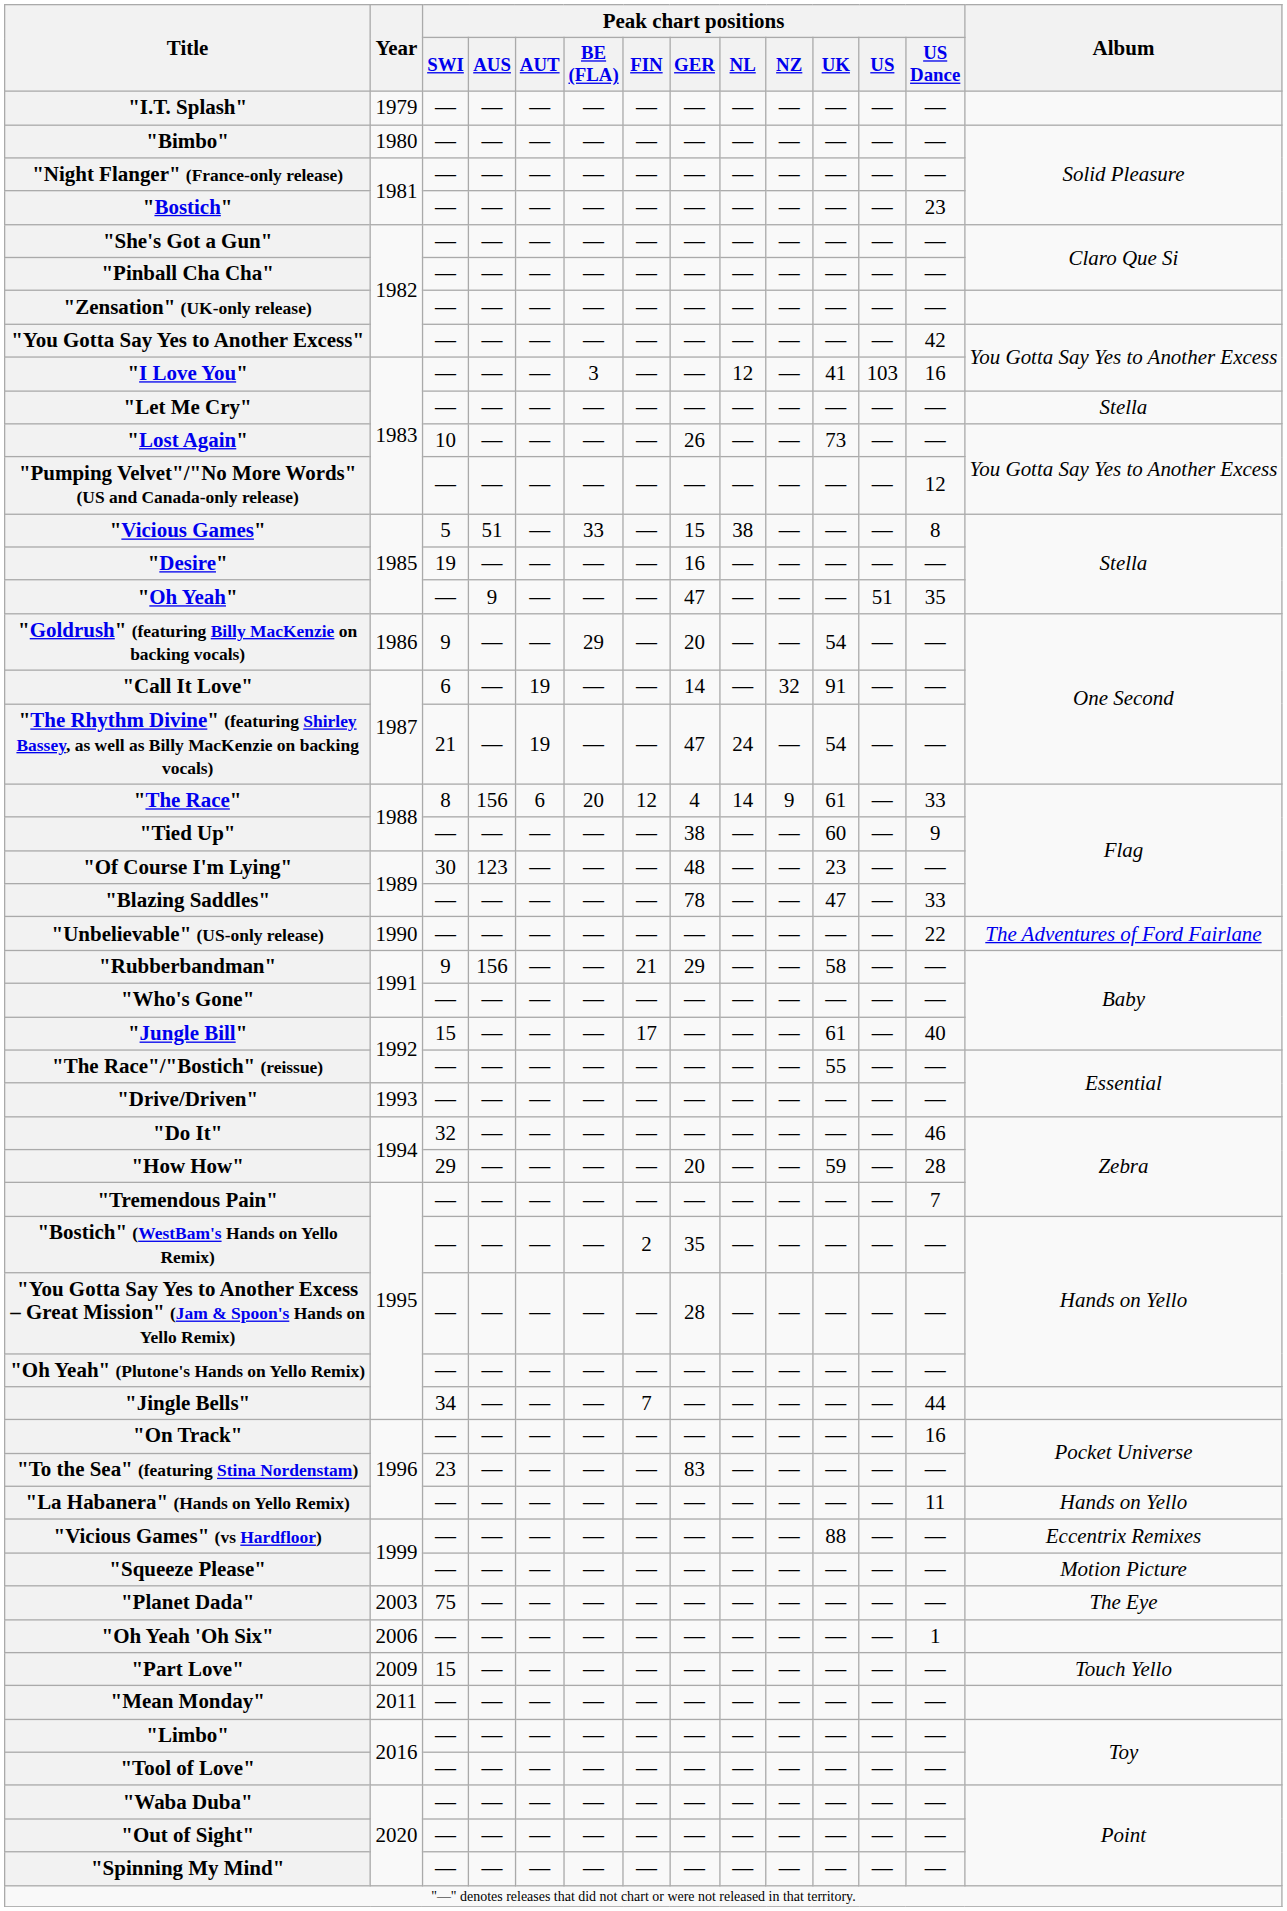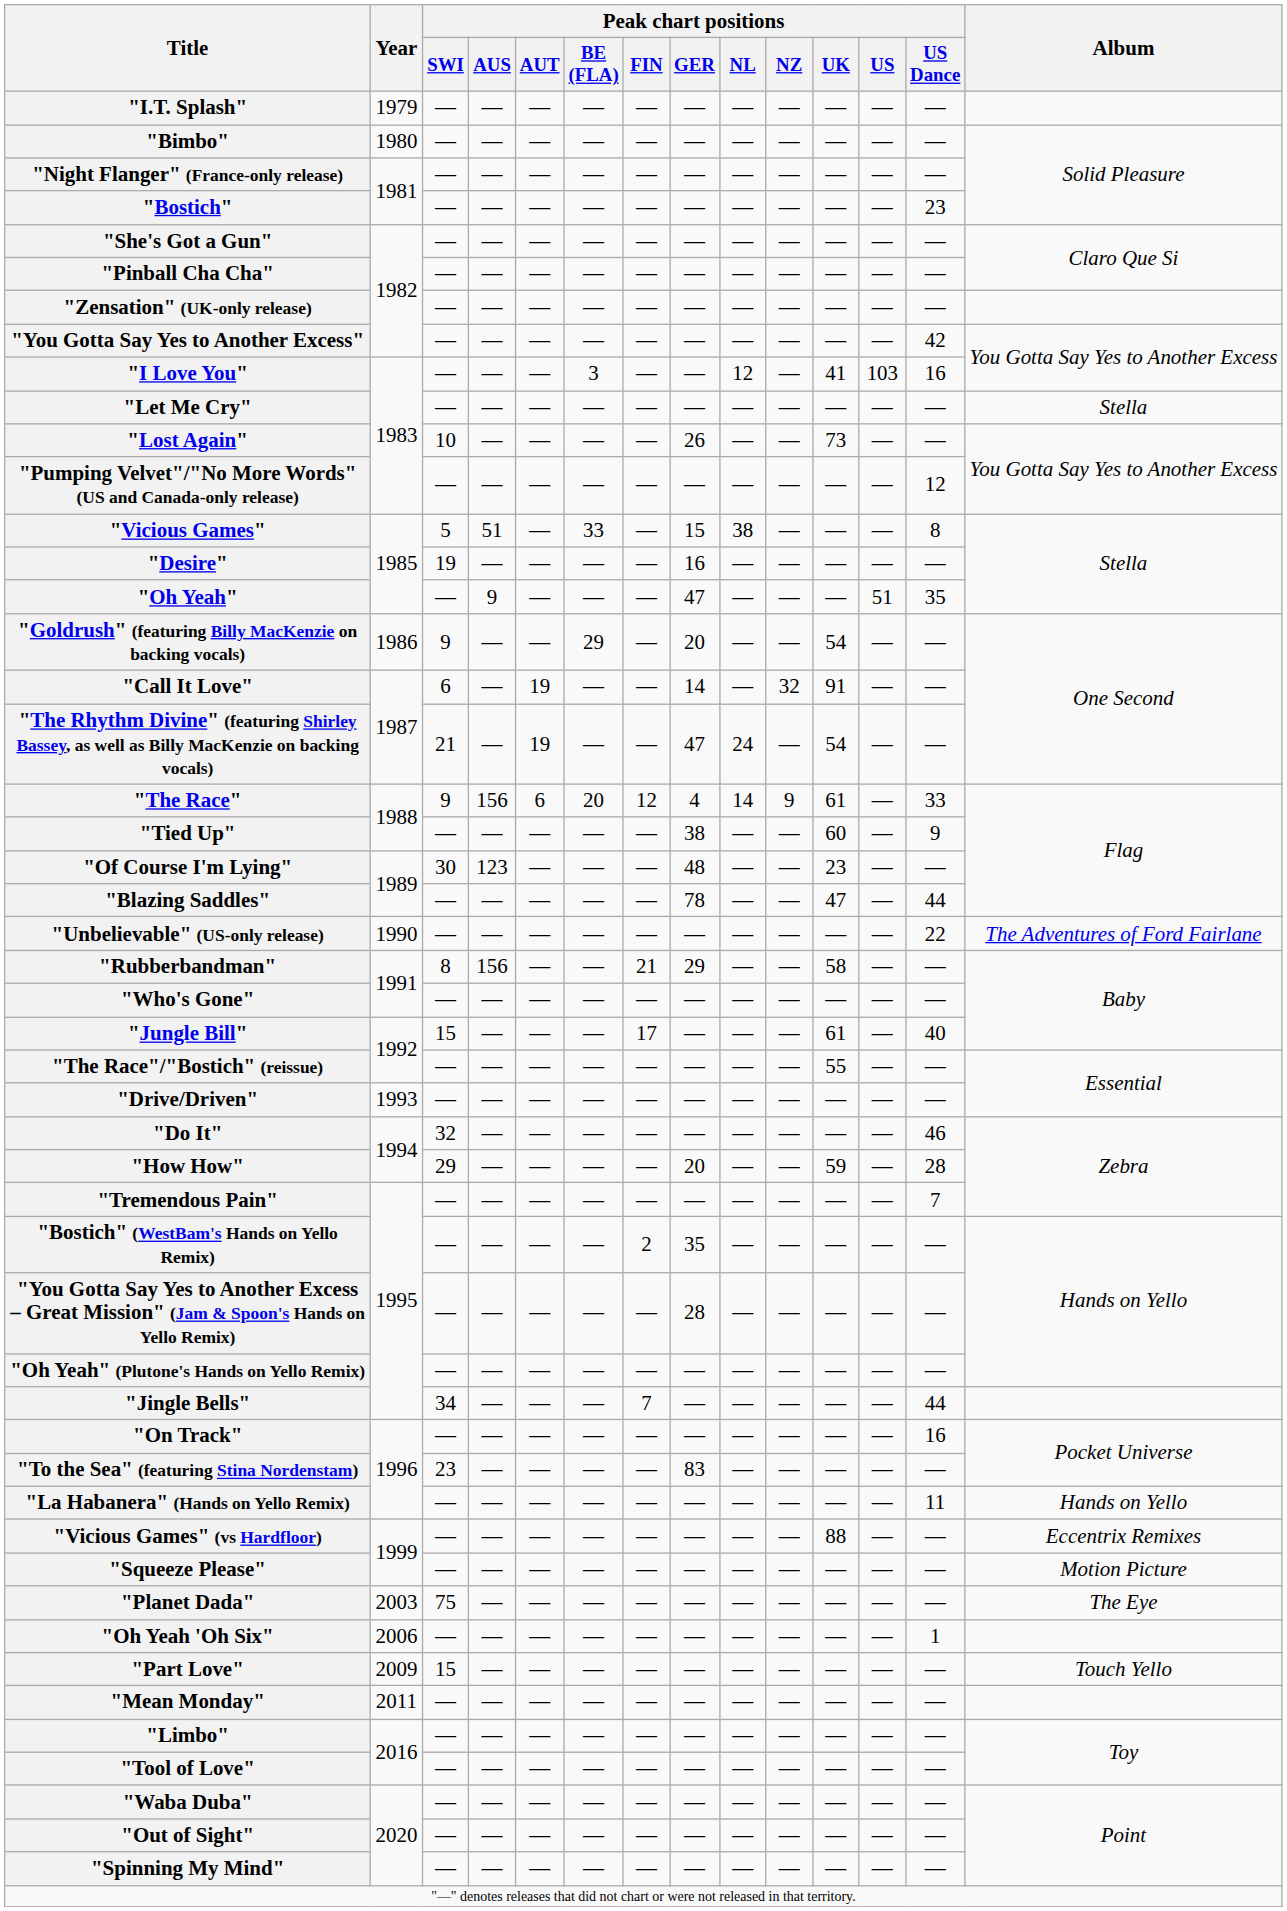 <table class="wikitable plainrowheaders" style="text-align:center;">
 <tr>
 <th rowspan="2" scope="col" style="width:17em;">Title</th>
 <th rowspan="2" scope="col" style="width:2em;">Year</th>
 <th colspan="11">Peak chart positions</th>
 <th rowspan="2">Album</th>
 </tr>
 <tr>
 <th scope="col" style="width:2em;font-size:90%;"><a href='#'>SWI</a><br></th>
 <th scope="col" style="width:2em;font-size:90%;"><a href='#'>AUS</a><br></th>
 <th scope="col" style="width:2em;font-size:90%;"><a href='#'>AUT</a><br></th>
 <th scope="col" style="width:2em;font-size:90%;"><a href='#'>BE (FLA)</a><br></th>
 <th scope="col" style="width:2em;font-size:90%;"><a href='#'>FIN</a><br></th>
 <th scope="col" style="width:2em;font-size:90%;"><a href='#'>GER</a><br></th>
 <th scope="col" style="width:2em;font-size:90%;"><a href='#'>NL</a><br></th>
 <th scope="col" style="width:2em;font-size:90%;"><a href='#'>NZ</a><br></th>
 <th scope="col" style="width:2em;font-size:90%;"><a href='#'>UK</a><br></th>
 <th scope="col" style="width:2em;font-size:90%;"><a href='#'>US</a><br></th>
 <th scope="col" style="width:2em;font-size:90%;"><a href='#'>US Dance</a><br></th>
 </tr>
 <tr>
 <th scope="row">"I.T. Splash"</th>
 <td>1979</td>
 <td>—</td>
 <td>—</td>
 <td>—</td>
 <td>—</td>
 <td>—</td>
 <td>—</td>
 <td>—</td>
 <td>—</td>
 <td>—</td>
 <td>—</td>
 <td>—</td>
 <td></td>
 </tr>
 <tr>
 <th scope="row">"Bimbo"</th>
 <td>1980</td>
 <td>—</td>
 <td>—</td>
 <td>—</td>
 <td>—</td>
 <td>—</td>
 <td>—</td>
 <td>—</td>
 <td>—</td>
 <td>—</td>
 <td>—</td>
 <td>—</td>
 <td rowspan="3"><em>Solid Pleasure</em></td>
 </tr>
 <tr>
 <th scope="row">"Night Flanger" <small>(France-only release)</small></th>
 <td rowspan="2">1981</td>
 <td>—</td>
 <td>—</td>
 <td>—</td>
 <td>—</td>
 <td>—</td>
 <td>—</td>
 <td>—</td>
 <td>—</td>
 <td>—</td>
 <td>—</td>
 <td>—</td>
 </tr>
 <tr>
 <th scope="row">"<a href='#'>Bostich</a>"</th>
 <td>—</td>
 <td>—</td>
 <td>—</td>
 <td>—</td>
 <td>—</td>
 <td>—</td>
 <td>—</td>
 <td>—</td>
 <td>—</td>
 <td>—</td>
 <td>23</td>
 </tr>
 <tr>
 <th scope="row">"She's Got a Gun"</th>
 <td rowspan="4">1982</td>
 <td>—</td>
 <td>—</td>
 <td>—</td>
 <td>—</td>
 <td>—</td>
 <td>—</td>
 <td>—</td>
 <td>—</td>
 <td>—</td>
 <td>—</td>
 <td>—</td>
 <td rowspan="2"><em>Claro Que Si</em></td>
 </tr>
 <tr>
 <th scope="row">"Pinball Cha Cha"</th>
 <td>—</td>
 <td>—</td>
 <td>—</td>
 <td>—</td>
 <td>—</td>
 <td>—</td>
 <td>—</td>
 <td>—</td>
 <td>—</td>
 <td>—</td>
 <td>—</td>
 </tr>
 <tr>
 <th scope="row">"Zensation" <small>(UK-only release)</small></th>
 <td>—</td>
 <td>—</td>
 <td>—</td>
 <td>—</td>
 <td>—</td>
 <td>—</td>
 <td>—</td>
 <td>—</td>
 <td>—</td>
 <td>—</td>
 <td>—</td>
 <td></td>
 </tr>
 <tr>
 <th scope="row">"You Gotta Say Yes to Another Excess"</th>
 <td>—</td>
 <td>—</td>
 <td>—</td>
 <td>—</td>
 <td>—</td>
 <td>—</td>
 <td>—</td>
 <td>—</td>
 <td>—</td>
 <td>—</td>
 <td>42</td>
 <td rowspan="2"><em>You Gotta Say Yes to Another Excess</em></td>
 </tr>
 <tr>
 <th scope="row">"<a href='#'>I Love You</a>"</th>
 <td rowspan="4">1983</td>
 <td>—</td>
 <td>—</td>
 <td>—</td>
 <td>3</td>
 <td>—</td>
 <td>—</td>
 <td>12</td>
 <td>—</td>
 <td>41</td>
 <td>103</td>
 <td>16</td>
 </tr>
 <tr>
 <th scope="row">"Let Me Cry"</th>
 <td>—</td>
 <td>—</td>
 <td>—</td>
 <td>—</td>
 <td>—</td>
 <td>—</td>
 <td>—</td>
 <td>—</td>
 <td>—</td>
 <td>—</td>
 <td>—</td>
 <td><em>Stella</em></td>
 </tr>
 <tr>
 <th scope="row">"<a href='#'>Lost Again</a>"</th>
 <td>10</td>
 <td>—</td>
 <td>—</td>
 <td>—</td>
 <td>—</td>
 <td>26</td>
 <td>—</td>
 <td>—</td>
 <td>73</td>
 <td>—</td>
 <td>—</td>
 <td rowspan="2"><em>You Gotta Say Yes to Another Excess</em></td>
 </tr>
 <tr>
 <th scope="row">"Pumping Velvet"/"No More Words" <small>(US and Canada-only release)</small></th>
 <td>—</td>
 <td>—</td>
 <td>—</td>
 <td>—</td>
 <td>—</td>
 <td>—</td>
 <td>—</td>
 <td>—</td>
 <td>—</td>
 <td>—</td>
 <td>12</td>
 </tr>
 <tr>
 <th scope="row">"<a href='#'>Vicious Games</a>"</th>
 <td rowspan="3">1985</td>
 <td>5</td>
 <td>51</td>
 <td>—</td>
 <td>33</td>
 <td>—</td>
 <td>15</td>
 <td>38</td>
 <td>—</td>
 <td>—</td>
 <td>—</td>
 <td>8</td>
 <td rowspan="3"><em>Stella</em></td>
 </tr>
 <tr>
 <th scope="row">"<a href='#'>Desire</a>"</th>
 <td>19</td>
 <td>—</td>
 <td>—</td>
 <td>—</td>
 <td>—</td>
 <td>16</td>
 <td>—</td>
 <td>—</td>
 <td>—</td>
 <td>—</td>
 <td>—</td>
 </tr>
 <tr>
 <th scope="row">"<a href='#'>Oh Yeah</a>"</th>
 <td>—</td>
 <td>9</td>
 <td>—</td>
 <td>—</td>
 <td>—</td>
 <td>47</td>
 <td>—</td>
 <td>—</td>
 <td>—</td>
 <td>51</td>
 <td>35</td>
 </tr>
 <tr>
 <th scope="row">"<a href='#'>Goldrush</a>" <small>(featuring <a href='#'>Billy MacKenzie</a> on backing vocals)</small></th>
 <td>1986</td>
 <td>9</td>
 <td>—</td>
 <td>—</td>
 <td>29</td>
 <td>—</td>
 <td>20</td>
 <td>—</td>
 <td>—</td>
 <td>54</td>
 <td>—</td>
 <td>—</td>
 <td rowspan="3"><em>One Second</em></td>
 </tr>
 <tr>
 <th scope="row">"Call It Love"</th>
 <td rowspan="2">1987</td>
 <td>6</td>
 <td>—</td>
 <td>19</td>
 <td>—</td>
 <td>—</td>
 <td>14</td>
 <td>—</td>
 <td>32</td>
 <td>91</td>
 <td>—</td>
 <td>—</td>
 </tr>
 <tr>
 <th scope="row">"<a href='#'>The Rhythm Divine</a>" <small>(featuring <a href='#'>Shirley Bassey</a>, as well as Billy MacKenzie on backing vocals)</small></th>
 <td>21</td>
 <td>—</td>
 <td>19</td>
 <td>—</td>
 <td>—</td>
 <td>47</td>
 <td>24</td>
 <td>—</td>
 <td>54</td>
 <td>—</td>
 <td>—</td>
 </tr>
 <tr>
 <th scope="row">"<a href='#'>The Race</a>"</th>
 <td rowspan="2">1988</td>
-<td>8</td>
+<td>9</td>
 <td>156</td>
 <td>6</td>
 <td>20</td>
 <td>12</td>
 <td>4</td>
 <td>14</td>
 <td>9</td>
 <td>61</td>
 <td>—</td>
 <td>33</td>
 <td rowspan="4"><em>Flag</em></td>
 </tr>
 <tr>
 <th scope="row">"Tied Up"</th>
 <td>—</td>
 <td>—</td>
 <td>—</td>
 <td>—</td>
 <td>—</td>
 <td>38</td>
 <td>—</td>
 <td>—</td>
 <td>60</td>
 <td>—</td>
 <td>9</td>
 </tr>
 <tr>
 <th scope="row">"Of Course I'm Lying"</th>
 <td rowspan="2">1989</td>
 <td>30</td>
 <td>123</td>
 <td>—</td>
 <td>—</td>
 <td>—</td>
 <td>48</td>
 <td>—</td>
 <td>—</td>
 <td>23</td>
 <td>—</td>
 <td>—</td>
 </tr>
 <tr>
 <th scope="row">"Blazing Saddles"</th>
 <td>—</td>
 <td>—</td>
 <td>—</td>
 <td>—</td>
 <td>—</td>
 <td>78</td>
 <td>—</td>
 <td>—</td>
 <td>47</td>
 <td>—</td>
-<td>33</td>
+<td>44</td>
 </tr>
 <tr>
 <th scope="row">"Unbelievable" <small>(US-only release)</small></th>
 <td>1990</td>
 <td>—</td>
 <td>—</td>
 <td>—</td>
 <td>—</td>
 <td>—</td>
 <td>—</td>
 <td>—</td>
 <td>—</td>
 <td>—</td>
 <td>—</td>
 <td>22</td>
 <td><em><a href='#'>The Adventures of Ford Fairlane</a></em></td>
 </tr>
 <tr>
 <th scope="row">"Rubberbandman"</th>
 <td rowspan="2">1991</td>
-<td>9</td>
+<td>8</td>
 <td>156</td>
 <td>—</td>
 <td>—</td>
 <td>21</td>
 <td>29</td>
 <td>—</td>
 <td>—</td>
 <td>58</td>
 <td>—</td>
 <td>—</td>
 <td rowspan="3"><em>Baby</em></td>
 </tr>
 <tr>
 <th scope="row">"Who's Gone"</th>
 <td>—</td>
 <td>—</td>
 <td>—</td>
 <td>—</td>
 <td>—</td>
 <td>—</td>
 <td>—</td>
 <td>—</td>
 <td>—</td>
 <td>—</td>
 <td>—</td>
 </tr>
 <tr>
 <th scope="row">"<a href='#'>Jungle Bill</a>"</th>
 <td rowspan="2">1992</td>
 <td>15</td>
 <td>—</td>
 <td>—</td>
 <td>—</td>
 <td>17</td>
 <td>—</td>
 <td>—</td>
 <td>—</td>
 <td>61</td>
 <td>—</td>
 <td>40</td>
 </tr>
 <tr>
 <th scope="row">"The Race"/"Bostich" <small>(reissue)</small></th>
 <td>—</td>
 <td>—</td>
 <td>—</td>
 <td>—</td>
 <td>—</td>
 <td>—</td>
 <td>—</td>
 <td>—</td>
 <td>55</td>
 <td>—</td>
 <td>—</td>
 <td rowspan="2"><em>Essential</em></td>
 </tr>
 <tr>
 <th scope="row">"Drive/Driven"</th>
 <td>1993</td>
 <td>—</td>
 <td>—</td>
 <td>—</td>
 <td>—</td>
 <td>—</td>
 <td>—</td>
 <td>—</td>
 <td>—</td>
 <td>—</td>
 <td>—</td>
 <td>—</td>
 </tr>
 <tr>
 <th scope="row">"Do It"</th>
 <td rowspan="2">1994</td>
 <td>32</td>
 <td>—</td>
 <td>—</td>
 <td>—</td>
 <td>—</td>
 <td>—</td>
 <td>—</td>
 <td>—</td>
 <td>—</td>
 <td>—</td>
 <td>46</td>
 <td rowspan="3"><em>Zebra</em></td>
 </tr>
 <tr>
 <th scope="row">"How How"</th>
 <td>29</td>
 <td>—</td>
 <td>—</td>
 <td>—</td>
 <td>—</td>
 <td>20</td>
 <td>—</td>
 <td>—</td>
 <td>59</td>
 <td>—</td>
 <td>28</td>
 </tr>
 <tr>
 <th scope="row">"Tremendous Pain"</th>
 <td rowspan="5">1995</td>
 <td>—</td>
 <td>—</td>
 <td>—</td>
 <td>—</td>
 <td>—</td>
 <td>—</td>
 <td>—</td>
 <td>—</td>
 <td>—</td>
 <td>—</td>
 <td>7</td>
 </tr>
 <tr>
 <th scope="row">"Bostich" <small>(<a href='#'>WestBam's</a> Hands on Yello Remix)</small></th>
 <td>—</td>
 <td>—</td>
 <td>—</td>
 <td>—</td>
 <td>2</td>
 <td>35</td>
 <td>—</td>
 <td>—</td>
 <td>—</td>
 <td>—</td>
 <td>—</td>
 <td rowspan="3"><em>Hands on Yello</em></td>
 </tr>
 <tr>
 <th scope="row">"You Gotta Say Yes to Another Excess – Great Mission" <small>(<a href='#'>Jam & Spoon's</a> Hands on Yello Remix)</small></th>
 <td>—</td>
 <td>—</td>
 <td>—</td>
 <td>—</td>
 <td>—</td>
 <td>28</td>
 <td>—</td>
 <td>—</td>
 <td>—</td>
 <td>—</td>
 <td>—</td>
 </tr>
 <tr>
 <th scope="row">"Oh Yeah" <small>(Plutone's Hands on Yello Remix)</small></th>
 <td>—</td>
 <td>—</td>
 <td>—</td>
 <td>—</td>
 <td>—</td>
 <td>—</td>
 <td>—</td>
 <td>—</td>
 <td>—</td>
 <td>—</td>
 <td>—</td>
 </tr>
 <tr>
 <th scope="row">"Jingle Bells"</th>
 <td>34</td>
 <td>—</td>
 <td>—</td>
 <td>—</td>
 <td>7</td>
 <td>—</td>
 <td>—</td>
 <td>—</td>
 <td>—</td>
 <td>—</td>
 <td>44</td>
 <td></td>
 </tr>
 <tr>
 <th scope="row">"On Track"</th>
 <td rowspan="3">1996</td>
 <td>—</td>
 <td>—</td>
 <td>—</td>
 <td>—</td>
 <td>—</td>
 <td>—</td>
 <td>—</td>
 <td>—</td>
 <td>—</td>
 <td>—</td>
 <td>16</td>
 <td rowspan="2"><em>Pocket Universe</em></td>
 </tr>
 <tr>
 <th scope="row">"To the Sea" <small>(featuring <a href='#'>Stina Nordenstam</a>)</small></th>
 <td>23</td>
 <td>—</td>
 <td>—</td>
 <td>—</td>
 <td>—</td>
 <td>83</td>
 <td>—</td>
 <td>—</td>
 <td>—</td>
 <td>—</td>
 <td>—</td>
 </tr>
 <tr>
 <th scope="row">"La Habanera" <small>(Hands on Yello Remix)</small></th>
 <td>—</td>
 <td>—</td>
 <td>—</td>
 <td>—</td>
 <td>—</td>
 <td>—</td>
 <td>—</td>
 <td>—</td>
 <td>—</td>
 <td>—</td>
 <td>11</td>
 <td><em>Hands on Yello</em></td>
 </tr>
 <tr>
 <th scope="row">"Vicious Games" <small>(vs <a href='#'>Hardfloor</a>)</small></th>
 <td rowspan="2">1999</td>
 <td>—</td>
 <td>—</td>
 <td>—</td>
 <td>—</td>
 <td>—</td>
 <td>—</td>
 <td>—</td>
 <td>—</td>
 <td>88</td>
 <td>—</td>
 <td>—</td>
 <td><em>Eccentrix Remixes</em></td>
 </tr>
 <tr>
 <th scope="row">"Squeeze Please"</th>
 <td>—</td>
 <td>—</td>
 <td>—</td>
 <td>—</td>
 <td>—</td>
 <td>—</td>
 <td>—</td>
 <td>—</td>
 <td>—</td>
 <td>—</td>
 <td>—</td>
 <td><em>Motion Picture</em></td>
 </tr>
 <tr>
 <th scope="row">"Planet Dada"</th>
 <td>2003</td>
 <td>75</td>
 <td>—</td>
 <td>—</td>
 <td>—</td>
 <td>—</td>
 <td>—</td>
 <td>—</td>
 <td>—</td>
 <td>—</td>
 <td>—</td>
 <td>—</td>
 <td><em>The Eye</em></td>
 </tr>
 <tr>
 <th scope="row">"Oh Yeah 'Oh Six"</th>
 <td>2006</td>
 <td>—</td>
 <td>—</td>
 <td>—</td>
 <td>—</td>
 <td>—</td>
 <td>—</td>
 <td>—</td>
 <td>—</td>
 <td>—</td>
 <td>—</td>
 <td>1</td>
 <td></td>
 </tr>
 <tr>
 <th scope="row">"Part Love"</th>
 <td>2009</td>
 <td>15</td>
 <td>—</td>
 <td>—</td>
 <td>—</td>
 <td>—</td>
 <td>—</td>
 <td>—</td>
 <td>—</td>
 <td>—</td>
 <td>—</td>
 <td>—</td>
 <td><em>Touch Yello</em></td>
 </tr>
 <tr>
 <th scope="row">"Mean Monday"</th>
 <td>2011</td>
 <td>—</td>
 <td>—</td>
 <td>—</td>
 <td>—</td>
 <td>—</td>
 <td>—</td>
 <td>—</td>
 <td>—</td>
 <td>—</td>
 <td>—</td>
 <td>—</td>
 <td></td>
 </tr>
 <tr>
 <th scope="row">"Limbo"</th>
 <td rowspan="2">2016</td>
 <td>—</td>
 <td>—</td>
 <td>—</td>
 <td>—</td>
 <td>—</td>
 <td>—</td>
 <td>—</td>
 <td>—</td>
 <td>—</td>
 <td>—</td>
 <td>—</td>
 <td rowspan="2"><em>Toy</em></td>
 </tr>
 <tr>
 <th scope="row">"Tool of Love"</th>
 <td>—</td>
 <td>—</td>
 <td>—</td>
 <td>—</td>
 <td>—</td>
 <td>—</td>
 <td>—</td>
 <td>—</td>
 <td>—</td>
 <td>—</td>
 <td>—</td>
 </tr>
 <tr>
 <th scope="row">"Waba Duba"</th>
 <td rowspan="3">2020</td>
 <td>—</td>
 <td>—</td>
 <td>—</td>
 <td>—</td>
 <td>—</td>
 <td>—</td>
 <td>—</td>
 <td>—</td>
 <td>—</td>
 <td>—</td>
 <td>—</td>
 <td rowspan="3"><em>Point</em></td>
 </tr>
 <tr>
 <th scope="row">"Out of Sight"</th>
 <td>—</td>
 <td>—</td>
 <td>—</td>
 <td>—</td>
 <td>—</td>
 <td>—</td>
 <td>—</td>
 <td>—</td>
 <td>—</td>
 <td>—</td>
 <td>—</td>
 </tr>
 <tr>
 <th scope="row">"Spinning My Mind"</th>
 <td>—</td>
 <td>—</td>
 <td>—</td>
 <td>—</td>
 <td>—</td>
 <td>—</td>
 <td>—</td>
 <td>—</td>
 <td>—</td>
 <td>—</td>
 <td>—</td>
 </tr>
 <tr>
 <td colspan="14" style="font-size:8pt">"—" denotes releases that did not chart or were not released in that territory.</td>
 </tr>
 </table>
